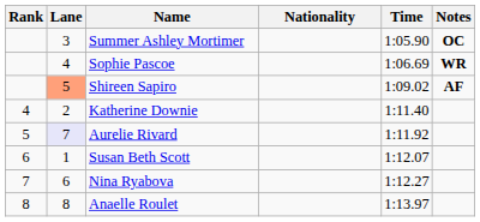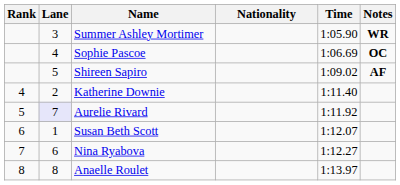 <table class="wikitable sortable" style="text-align:center">
 <tr>
 <th>Rank</th>
 <th>Lane</th>
 <th style="width:180px">Name</th>
 <th style="width:125px">Nationality</th>
 <th>Time</th>
 <th>Notes</th>
 </tr>
 <tr>
 <td></td>
 <td>3</td>
 <td style="text-align:left;"><a href='#'>Summer Ashley Mortimer</a></td>
 <td style="text-align:left;"></td>
 <td>1:05.90</td>
-<td><strong>OC</strong></td>
+<td><strong>WR</strong></td>
 </tr>
 <tr>
 <td></td>
 <td>4</td>
 <td style="text-align:left;"><a href='#'>Sophie Pascoe</a></td>
 <td style="text-align:left;"></td>
 <td>1:06.69</td>
-<td><strong>WR</strong></td>
+<td><strong>OC</strong></td>
 </tr>
 <tr>
 <td></td>
-<td style="background: lightsalmon;">5</td>
+<td>5</td>
 <td style="text-align:left;"><a href='#'>Shireen Sapiro</a></td>
 <td style="text-align:left;"></td>
 <td>1:09.02</td>
 <td><strong>AF</strong></td>
 </tr>
 <tr>
 <td>4</td>
 <td>2</td>
 <td style="text-align:left;"><a href='#'>Katherine Downie</a></td>
 <td style="text-align:left;"></td>
 <td>1:11.40</td>
 <td></td>
 </tr>
 <tr>
 <td>5</td>
 <td style="background: lavender;">7</td>
 <td style="text-align:left;"><a href='#'>Aurelie Rivard</a></td>
 <td style="text-align:left;"></td>
 <td>1:11.92</td>
 <td></td>
 </tr>
 <tr>
 <td>6</td>
 <td>1</td>
 <td style="text-align:left;"><a href='#'>Susan Beth Scott</a></td>
 <td style="text-align:left;"></td>
 <td>1:12.07</td>
 <td></td>
 </tr>
 <tr>
 <td>7</td>
 <td>6</td>
 <td style="text-align:left;"><a href='#'>Nina Ryabova</a></td>
 <td style="text-align:left;"></td>
 <td>1:12.27</td>
 <td></td>
 </tr>
 <tr>
 <td>8</td>
 <td>8</td>
 <td style="text-align:left;"><a href='#'>Anaelle Roulet</a></td>
 <td style="text-align:left;"></td>
 <td>1:13.97</td>
 <td></td>
 </tr>
 </table>
